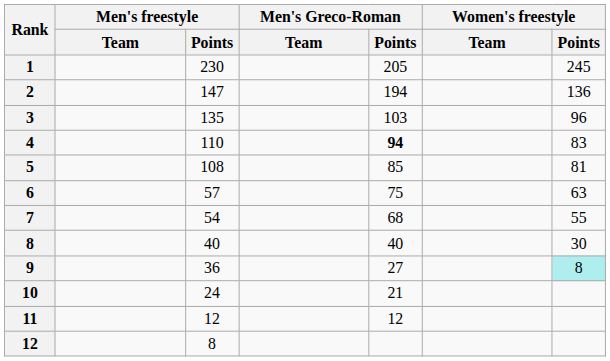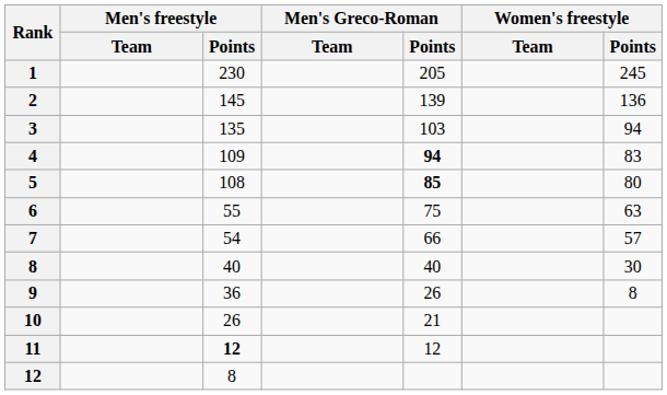 <table class="wikitable" style="text-align:center;">
 <tr>
 <th width=50 rowspan="2">Rank</th>
 <th colspan="2">Men's freestyle</th>
 <th colspan="2">Men's Greco-Roman</th>
 <th colspan="2">Women's freestyle</th>
 </tr>
 <tr>
 <th width=200>Team</th>
 <th width=50>Points</th>
 <th width=200>Team</th>
 <th width=50>Points</th>
 <th width=200>Team</th>
 <th width=50>Points</th>
 </tr>
 <tr>
 <th>1</th>
 <td align=left></td>
 <td>230</td>
 <td align=left></td>
 <td>205</td>
 <td align=left></td>
 <td>245</td>
 </tr>
 <tr>
 <th>2</th>
 <td align=left></td>
-<td>147</td>
+<td>145</td>
 <td align=left></td>
-<td>194</td>
+<td>139</td>
 <td align=left></td>
 <td>136</td>
 </tr>
 <tr>
 <th>3</th>
 <td align=left></td>
 <td>135</td>
 <td align=left></td>
 <td>103</td>
 <td align=left></td>
-<td>96</td>
+<td>94</td>
 </tr>
 <tr>
 <th>4</th>
 <td align=left></td>
-<td>110</td>
+<td>109</td>
 <td align=left></td>
 <td><strong>94</strong></td>
 <td align=left></td>
 <td>83</td>
 </tr>
 <tr>
 <th>5</th>
 <td align=left></td>
 <td>108</td>
 <td align=left></td>
-<td>85</td>
+<td><strong>85</strong></td>
 <td align=left></td>
-<td>81</td>
+<td>80</td>
 </tr>
 <tr>
 <th>6</th>
 <td align=left></td>
-<td>57</td>
+<td>55</td>
 <td align=left></td>
 <td>75</td>
 <td align=left></td>
 <td>63</td>
 </tr>
 <tr>
 <th>7</th>
 <td align=left></td>
 <td>54</td>
 <td align=left></td>
-<td>68</td>
+<td>66</td>
 <td align=left></td>
-<td>55</td>
+<td>57</td>
 </tr>
 <tr>
 <th>8</th>
 <td align=left></td>
 <td>40</td>
 <td align=left></td>
 <td>40</td>
 <td align=left></td>
 <td>30</td>
 </tr>
 <tr>
 <th>9</th>
 <td align=left></td>
 <td>36</td>
 <td align=left></td>
-<td>27</td>
+<td>26</td>
 <td align=left></td>
-<td style="background: paleturquoise;">8</td>
+<td>8</td>
 </tr>
 <tr>
 <th>10</th>
 <td align=left></td>
-<td>24</td>
+<td>26</td>
 <td align=left></td>
 <td>21</td>
 <td align=left></td>
 <td></td>
 </tr>
 <tr>
 <th>11</th>
 <td align=left></td>
-<td>12</td>
+<td><strong>12</strong></td>
 <td align=left></td>
 <td>12</td>
 <td align=left></td>
 <td></td>
 </tr>
 <tr>
 <th>12</th>
 <td align=left></td>
 <td>8</td>
 <td align=left></td>
 <td></td>
 <td align=left></td>
 <td></td>
 </tr>
 </table>
